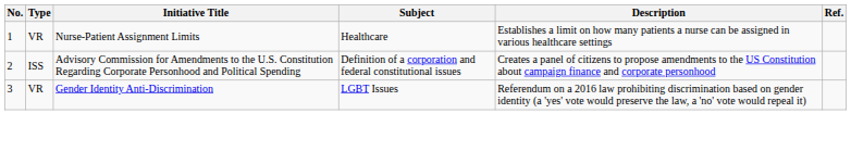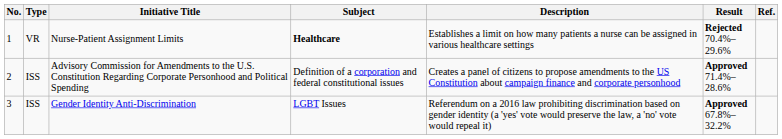 <table class="wikitable">
 <tr>
 <th>No.</th>
 <th>Type</th>
 <th>Initiative Title</th>
 <th>Subject</th>
 <th>Description</th>
+<th>Result</th>
 <th>Ref.</th>
 </tr>
 <tr>
 <td>1</td>
 <td>VR</td>
 <td>Nurse-Patient Assignment Limits</td>
-<td>Healthcare</td>
+<td><strong>Healthcare</strong></td>
 <td>Establishes a limit on how many patients a nurse can be assigned in various healthcare settings</td>
+<td><strong>Rejected</strong><br>70.4%–29.6%</td>
 <td></td>
 </tr>
 <tr>
 <td>2</td>
 <td>ISS</td>
 <td>Advisory Commission for Amendments to the U.S. Constitution Regarding Corporate Personhood and Political Spending</td>
 <td>Definition of a <a href='#'>corporation</a> and federal constitutional issues</td>
 <td>Creates a panel of citizens to propose amendments to the <a href='#'>US Constitution</a> about <a href='#'>campaign finance</a> and <a href='#'>corporate personhood</a></td>
+<td><strong>Approved</strong><br>71.4%–28.6%</td>
 <td></td>
 </tr>
 <tr valign="top">
 <td>3</td>
-<td>VR</td>
+<td>ISS</td>
 <td><a href='#'>Gender Identity Anti-Discrimination</a></td>
 <td><a href='#'>LGBT</a> Issues</td>
 <td>Referendum on a 2016 law prohibiting discrimination based on gender identity (a 'yes' vote would preserve the law, a 'no' vote would repeal it)</td>
+<td><strong>Approved</strong><br>67.8%–32.2%</td>
 <td></td>
 </tr>
 </table>
